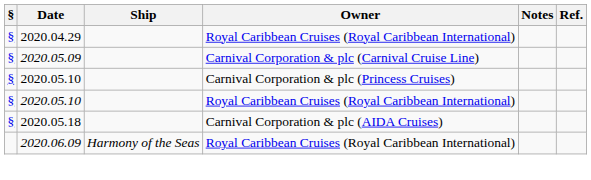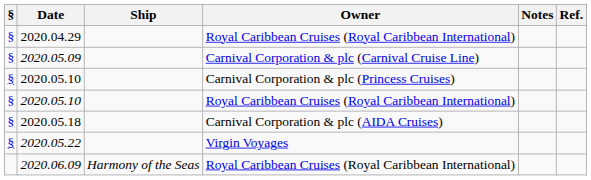 <table class="wikitable sortable">
 <tr>
 <th scope="col" class="unsortable">§ </th>
 <th scope="col" data-sort-type="text">Date </th>
 <th scope="col">Ship</th>
 <th scope="col">Owner</th>
 <th scope="col" class="unsortable">Notes</th>
 <th scope="col" class="unsortable">Ref. <br></th>
 </tr>
 <tr>
 <td> <a href='#'>§</a></td>
 <td> 2020.04.29</td>
 <td> </td>
 <td> <a href='#'>Royal Caribbean Cruises</a> (<a href='#'>Royal Caribbean International</a>)</td>
 <td></td>
 <td></td>
 </tr>
 <tr>
 <td> <a href='#'>§</a></td>
 <td> <em>2020.05.09</em></td>
 <td> </td>
 <td> <a href='#'>Carnival Corporation & plc</a> (<a href='#'>Carnival Cruise Line</a>)</td>
 <td></td>
 <td></td>
 </tr>
 <tr>
 <td> <a href='#'>§</a></td>
 <td> 2020.05.10</td>
 <td> </td>
 <td> Carnival Corporation & plc (<a href='#'>Princess Cruises</a>)</td>
 <td></td>
 <td></td>
 </tr>
 <tr>
 <td> <a href='#'>§</a></td>
 <td> <em>2020.05.10</em></td>
 <td> </td>
 <td> <a href='#'>Royal Caribbean Cruises</a> (<a href='#'>Royal Caribbean International</a>)</td>
 <td></td>
 <td></td>
 </tr>
 <tr>
 <td> <a href='#'>§</a></td>
 <td> 2020.05.18</td>
 <td> </td>
 <td> Carnival Corporation & plc (<a href='#'>AIDA Cruises</a>)</td>
 <td></td>
 <td></td>
 </tr>
 <tr>
+<td> <a href='#'>§</a></td>
+<td> <em>2020.05.22</em></td>
+<td> </td>
+<td> <a href='#'>Virgin Voyages</a></td>
+<td></td>
+<td></td>
+</tr>
+<tr>
 <td></td>
 <td><em>2020.06.09</em></td>
 <td><em>Harmony of the Seas</em></td>
 <td><a href='#'>Royal Caribbean Cruises</a> (Royal Caribbean International)</td>
 <td></td>
 <td><br></td>
 </tr>
 </table>
